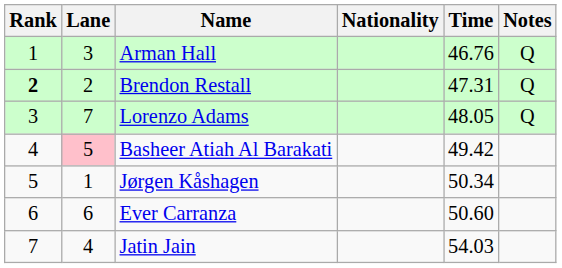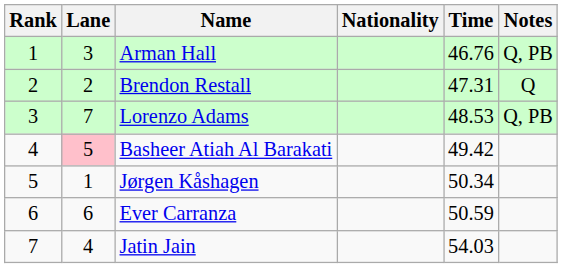 <table class="wikitable sortable" style="text-align:center">
 <tr>
 <th>Rank</th>
 <th>Lane</th>
 <th>Name</th>
 <th>Nationality</th>
 <th>Time</th>
 <th>Notes</th>
 </tr>
 <tr bgcolor=ccffcc>
 <td align=center>1</td>
 <td align=center>3</td>
 <td align=left><a href='#'>Arman Hall</a></td>
 <td align=left></td>
 <td>46.76</td>
-<td>Q</td>
+<td>Q, PB</td>
 </tr>
 <tr bgcolor=ccffcc>
-<td align=center><strong>2</strong></td>
+<td align=center>2</td>
 <td align=center>2</td>
 <td align=left><a href='#'>Brendon Restall</a></td>
 <td align=left></td>
 <td>47.31</td>
 <td>Q</td>
 </tr>
 <tr bgcolor=ccffcc>
 <td align=center>3</td>
 <td align=center>7</td>
 <td align=left><a href='#'>Lorenzo Adams</a></td>
 <td align=left></td>
-<td>48.05</td>
-<td>Q</td>
+<td>48.53</td>
+<td>Q, PB</td>
 </tr>
 <tr>
 <td align=center>4</td>
 <td align=center style="background: pink;">5</td>
 <td align=left><a href='#'>Basheer Atiah Al Barakati</a></td>
 <td align=left></td>
 <td>49.42</td>
 <td></td>
 </tr>
 <tr>
 <td align=center>5</td>
 <td align=center>1</td>
 <td align=left><a href='#'>Jørgen Kåshagen</a></td>
 <td align=left></td>
 <td>50.34</td>
 <td></td>
 </tr>
 <tr>
 <td align=center>6</td>
 <td align=center>6</td>
 <td align=left><a href='#'>Ever Carranza</a></td>
 <td align=left></td>
-<td>50.60</td>
+<td>50.59</td>
 <td></td>
 </tr>
 <tr>
 <td align=center>7</td>
 <td align=center>4</td>
 <td align=left><a href='#'>Jatin Jain</a></td>
 <td align=left></td>
 <td>54.03</td>
 <td></td>
 </tr>
 </table>
